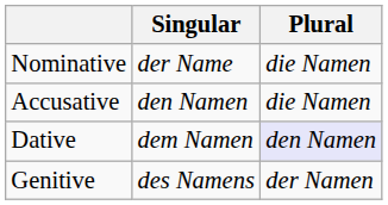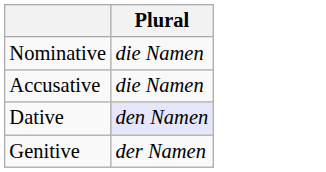 <table class="wikitable">
 <tr>
 <th></th>
-<th>Singular</th>
 <th>Plural</th>
 </tr>
 <tr>
 <td>Nominative</td>
-<td><em>der Name</em></td>
 <td><em>die Namen</em></td>
 </tr>
 <tr>
 <td>Accusative</td>
-<td><em>den Namen</em></td>
 <td><em>die Namen</em></td>
 </tr>
 <tr>
 <td>Dative</td>
-<td><em>dem Namen</em></td>
 <td style="background: lavender;"><em>den Namen</em></td>
 </tr>
 <tr>
 <td>Genitive</td>
-<td><em>des Namens</em></td>
 <td><em>der Namen</em></td>
 </tr>
 </table>
